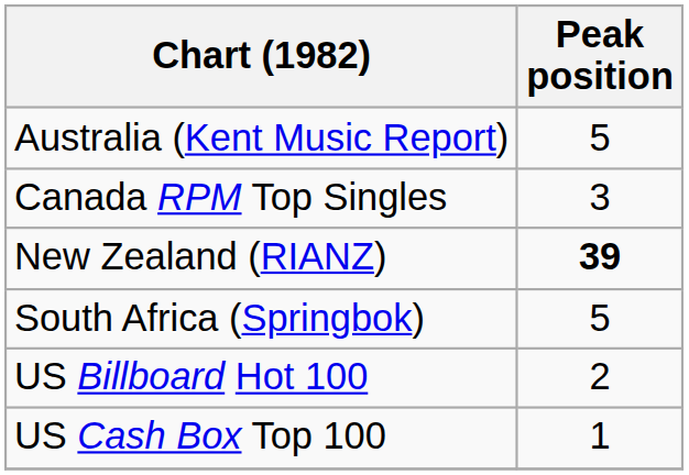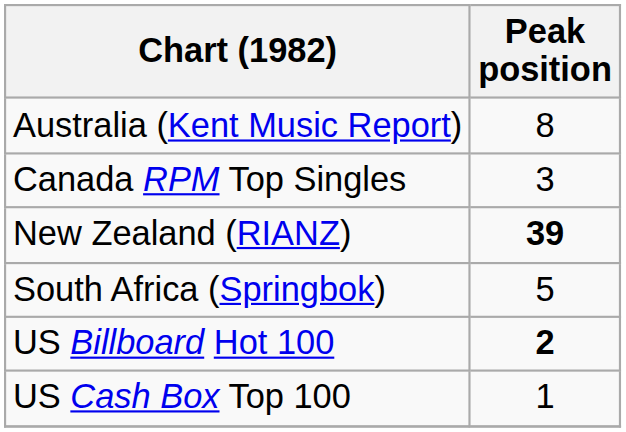 <table class="wikitable sortable">
 <tr>
 <th>Chart (1982)</th>
 <th>Peak<br>position</th>
 </tr>
 <tr>
 <td>Australia (<a href='#'>Kent Music Report</a>)</td>
-<td style="text-align:center;">5</td>
+<td style="text-align:center;">8</td>
 </tr>
 <tr>
 <td>Canada <em><a href='#'>RPM</a></em> Top Singles</td>
 <td style="text-align:center;">3</td>
 </tr>
 <tr>
 <td>New Zealand (<a href='#'>RIANZ</a>)</td>
 <td style="text-align:center;"><strong>39</strong></td>
 </tr>
 <tr>
 <td>South Africa (<a href='#'>Springbok</a>)</td>
 <td align="center">5</td>
 </tr>
 <tr>
 <td>US <em><a href='#'>Billboard</a></em> <a href='#'>Hot 100</a></td>
-<td style="text-align:center;">2</td>
+<td style="text-align:center;"><strong>2</strong></td>
 </tr>
 <tr>
 <td>US <a href='#'><em>Cash Box</em></a> Top 100</td>
 <td align="center">1</td>
 </tr>
 <tr>
 </tr>
 </table>
